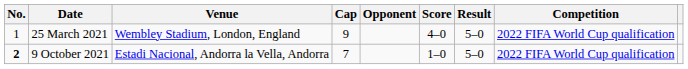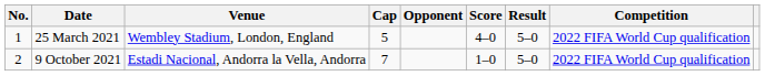 <table class="wikitable sortable">
 <tr>
 <th scope="col">No.</th>
 <th scope="col">Date</th>
 <th scope="col">Venue</th>
 <th scope="col">Cap</th>
 <th scope="col">Opponent</th>
 <th scope="col">Score</th>
 <th scope="col">Result</th>
 <th scope="col">Competition</th>
 <th scope="col" class="unsortable"></th>
 </tr>
 <tr>
 <td style="text-align: center;">1</td>
 <td>25 March 2021</td>
 <td><a href='#'>Wembley Stadium</a>, London, England</td>
-<td style="text-align: center;">9</td>
+<td style="text-align: center;">5</td>
 <td></td>
 <td style="text-align: center;">4–0</td>
 <td style="text-align: center;">5–0</td>
 <td><a href='#'>2022 FIFA World Cup qualification</a></td>
 <td style="text-align: center;"></td>
 </tr>
 <tr>
-<td style="text-align: center;"><strong>2</strong></td>
+<td style="text-align: center;">2</td>
 <td>9 October 2021</td>
 <td><a href='#'>Estadi Nacional</a>, Andorra la Vella, Andorra</td>
 <td style="text-align: center;">7</td>
 <td></td>
 <td style="text-align: center;">1–0</td>
 <td style="text-align: center;">5–0</td>
 <td><a href='#'>2022 FIFA World Cup qualification</a></td>
 <td style="text-align: center;"></td>
 </tr>
 </table>
